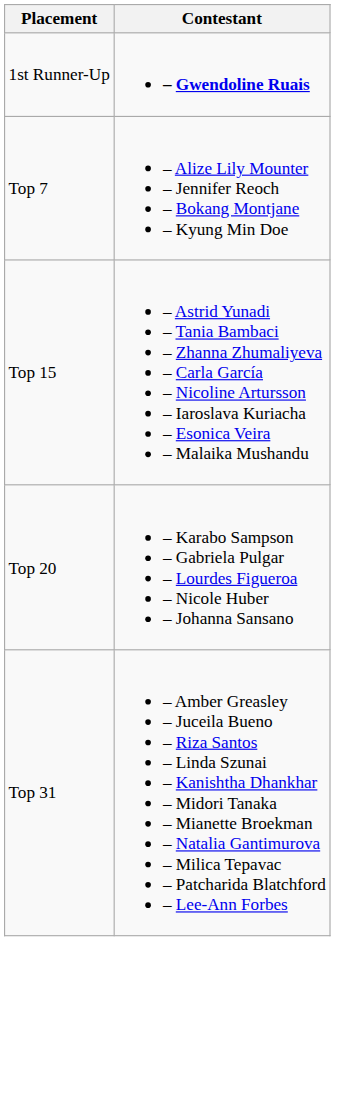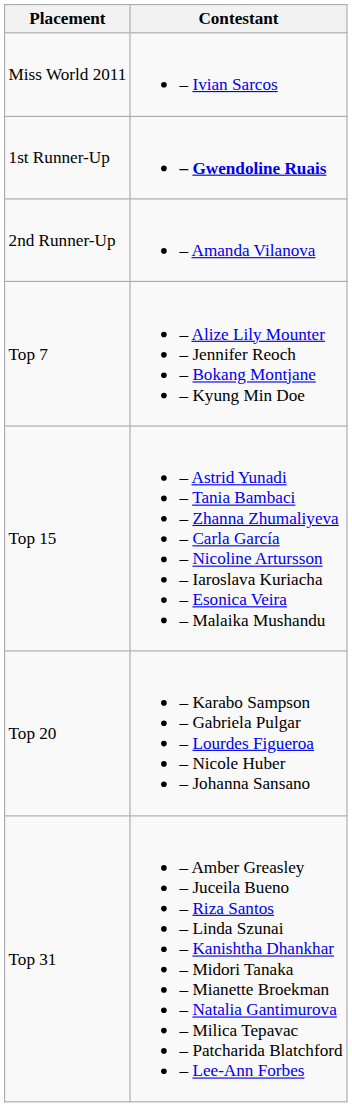 <table class="wikitable sortable" style="font-size:95%;">
 <tr>
 <th>Placement</th>
 <th>Contestant</th>
 </tr>
 <tr>
+<td>Miss World 2011</td>
+<td><br><ul><li> – <a href='#'>Ivian Sarcos</a></li></ul></td>
+</tr>
+<tr>
 <td>1st Runner-Up</td>
 <td><strong><br><ul><li> – <a href='#'>Gwendoline Ruais</a></li></ul></strong></td>
+</tr>
+<tr>
+<td>2nd Runner-Up</td>
+<td><br><ul><li> – <a href='#'>Amanda Vilanova</a></li></ul></td>
 </tr>
 <tr>
 <td>Top 7</td>
 <td><br><ul><li> – <a href='#'>Alize Lily Mounter</a></li><li> – Jennifer Reoch</li><li> – <a href='#'>Bokang Montjane</a></li><li> – Kyung Min Doe</li></ul></td>
 </tr>
 <tr>
 <td>Top 15</td>
 <td><br><ul><li> – <a href='#'>Astrid Yunadi</a></li><li> – <a href='#'>Tania Bambaci</a></li><li> –  <a href='#'>Zhanna Zhumaliyeva</a></li><li> – <a href='#'>Carla García</a></li><li> – <a href='#'>Nicoline Artursson</a></li><li> – Iaroslava Kuriacha</li><li> – <a href='#'>Esonica Veira</a></li><li> – Malaika Mushandu</li></ul></td>
 </tr>
 <tr>
 <td>Top 20</td>
 <td><br><ul><li> – Karabo Sampson</li><li> – Gabriela Pulgar</li><li> – <a href='#'>Lourdes Figueroa</a></li><li> – Nicole Huber</li><li> – Johanna Sansano</li></ul></td>
 </tr>
 <tr>
 <td>Top 31</td>
 <td><br><ul><li> – Amber Greasley</li><li> – Juceila Bueno</li><li> – <a href='#'>Riza Santos</a></li><li> – Linda Szunai</li><li> – <a href='#'>Kanishtha Dhankhar</a></li><li> – Midori Tanaka</li><li> – Mianette Broekman</li><li> – <a href='#'>Natalia Gantimurova</a></li><li> – Milica Tepavac</li><li> – Patcharida Blatchford</li><li> – <a href='#'>Lee-Ann Forbes</a></li></ul></td>
 </tr>
 </table>
